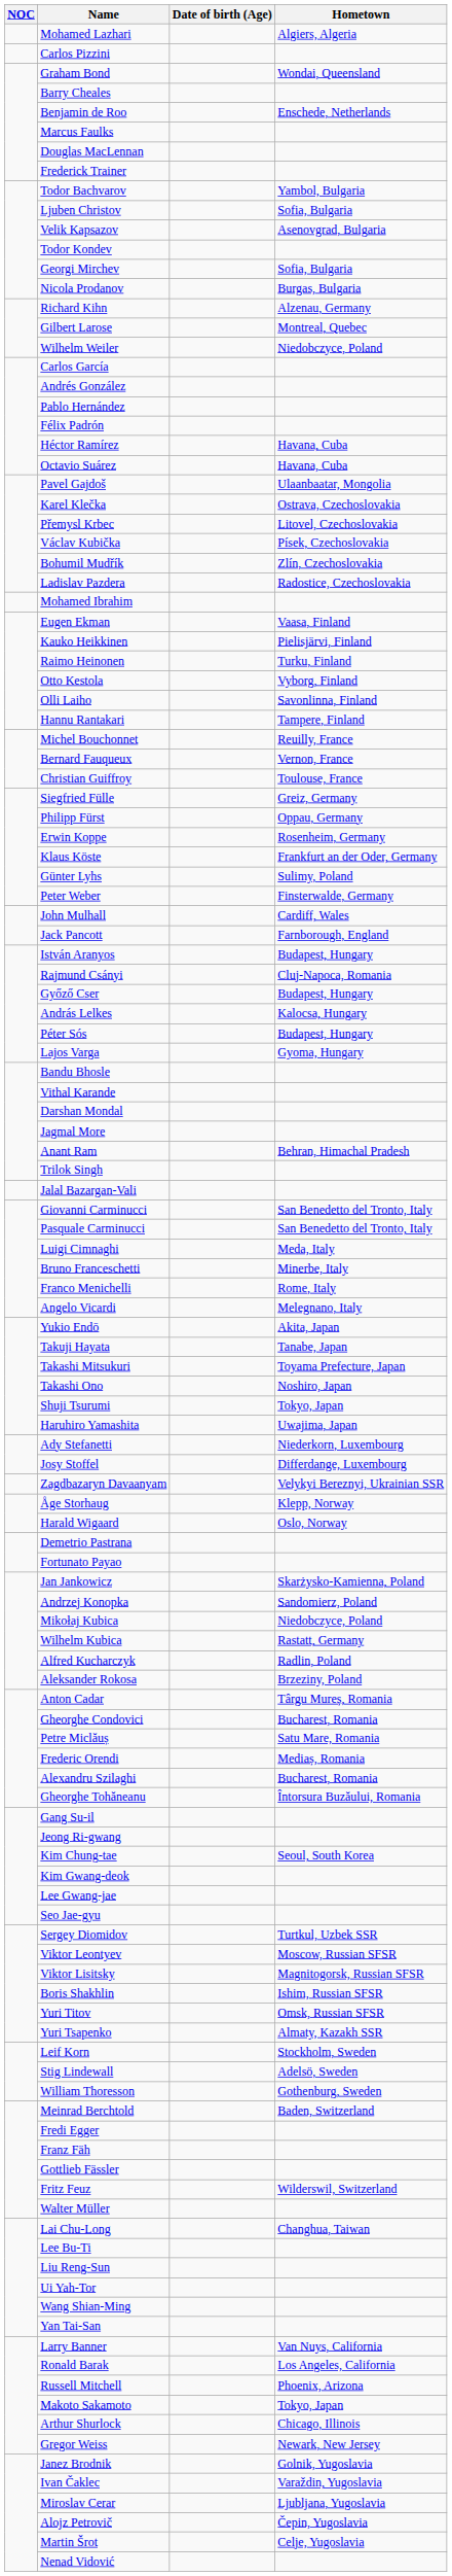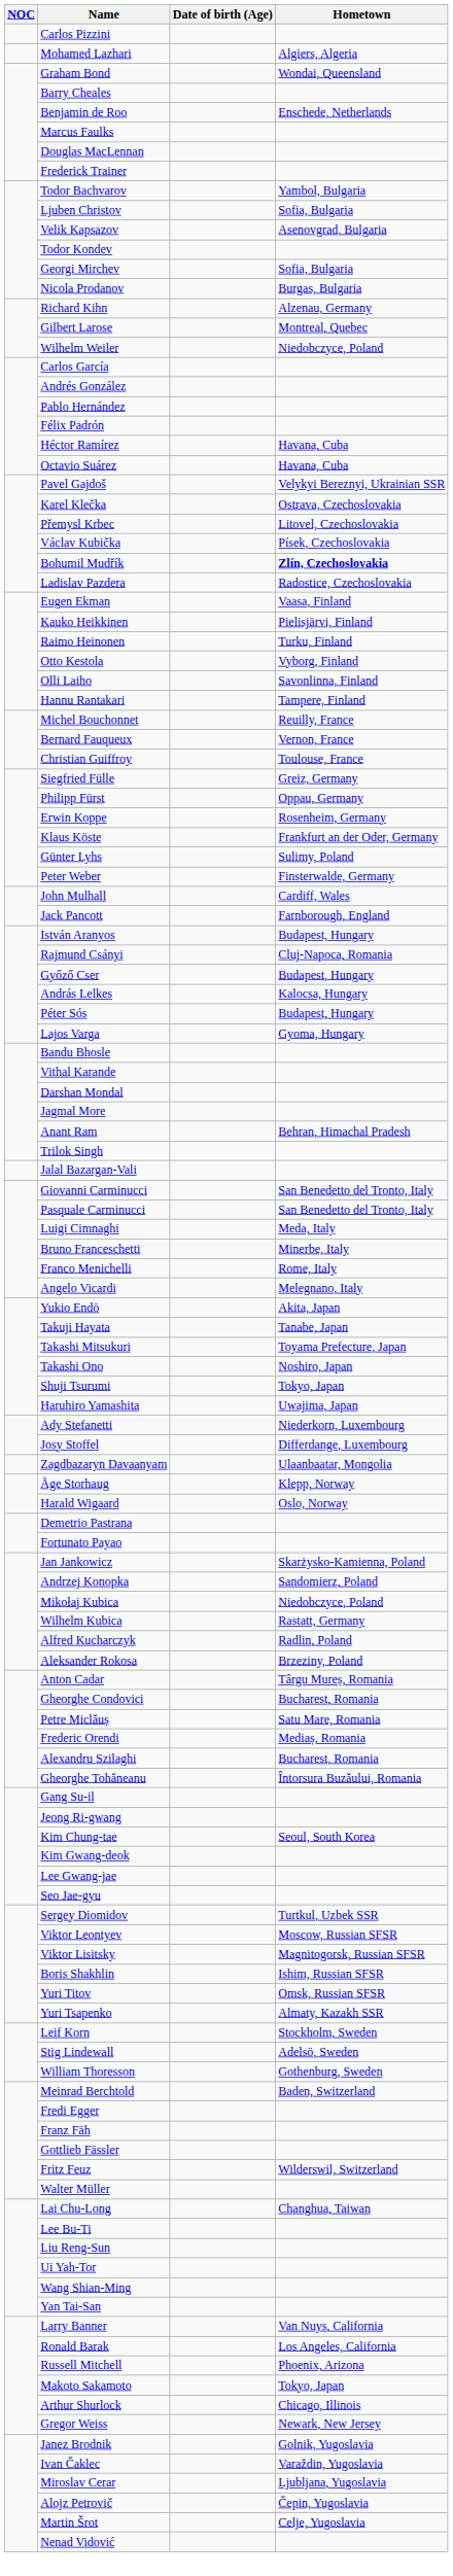 <table class="wikitable sortable">
 <tr>
 <th><a href='#'>NOC</a></th>
 <th>Name</th>
 <th>Date of birth (Age)</th>
 <th>Hometown</th>
 </tr>
 <tr>
 <td></td>
+<td><a href='#'>Carlos Pizzini</a></td>
+<td></td>
+<td></td>
+</tr>
+<tr>
+<td></td>
 <td><a href='#'>Mohamed Lazhari</a></td>
 <td></td>
 <td><a href='#'>Algiers, Algeria</a></td>
-</tr>
-<tr>
-<td></td>
-<td><a href='#'>Carlos Pizzini</a></td>
-<td></td>
-<td></td>
 </tr>
 <tr>
 <td rowspan="6"></td>
 <td><a href='#'>Graham Bond</a></td>
 <td></td>
 <td><a href='#'>Wondai, Queensland</a></td>
 </tr>
 <tr>
 <td><a href='#'>Barry Cheales</a></td>
 <td></td>
 <td></td>
 </tr>
 <tr>
 <td><a href='#'>Benjamin de Roo</a></td>
 <td></td>
 <td><a href='#'>Enschede, Netherlands</a></td>
 </tr>
 <tr>
 <td><a href='#'>Marcus Faulks</a></td>
 <td></td>
 <td></td>
 </tr>
 <tr>
 <td><a href='#'>Douglas MacLennan</a></td>
 <td></td>
 <td></td>
 </tr>
 <tr>
 <td><a href='#'>Frederick Trainer</a></td>
 <td></td>
 <td></td>
 </tr>
 <tr>
 <td rowspan="6"></td>
 <td><a href='#'>Todor Bachvarov</a></td>
 <td></td>
 <td><a href='#'>Yambol, Bulgaria</a></td>
 </tr>
 <tr>
 <td><a href='#'>Ljuben Christov</a></td>
 <td></td>
 <td><a href='#'>Sofia, Bulgaria</a></td>
 </tr>
 <tr>
 <td><a href='#'>Velik Kapsazov</a></td>
 <td></td>
 <td><a href='#'>Asenovgrad, Bulgaria</a></td>
 </tr>
 <tr>
 <td><a href='#'>Todor Kondev</a></td>
 <td></td>
 <td></td>
 </tr>
 <tr>
 <td><a href='#'>Georgi Mirchev</a></td>
 <td></td>
 <td><a href='#'>Sofia, Bulgaria</a></td>
 </tr>
 <tr>
 <td><a href='#'>Nicola Prodanov</a></td>
 <td></td>
 <td><a href='#'>Burgas, Bulgaria</a></td>
 </tr>
 <tr>
 <td rowspan="3"></td>
 <td><a href='#'>Richard Kihn</a></td>
 <td></td>
 <td><a href='#'>Alzenau, Germany</a></td>
 </tr>
 <tr>
 <td><a href='#'>Gilbert Larose</a></td>
 <td></td>
 <td><a href='#'>Montreal, Quebec</a></td>
 </tr>
 <tr>
 <td><a href='#'>Wilhelm Weiler</a></td>
 <td></td>
 <td><a href='#'>Niedobczyce, Poland</a></td>
 </tr>
 <tr>
 <td rowspan="6"></td>
 <td><a href='#'>Carlos García</a></td>
 <td></td>
 <td></td>
 </tr>
 <tr>
 <td><a href='#'>Andrés González</a></td>
 <td></td>
 <td></td>
 </tr>
 <tr>
 <td><a href='#'>Pablo Hernández</a></td>
 <td></td>
 <td></td>
 </tr>
 <tr>
 <td><a href='#'>Félix Padrón</a></td>
 <td></td>
 <td></td>
 </tr>
 <tr>
 <td><a href='#'>Héctor Ramírez</a></td>
 <td></td>
 <td><a href='#'>Havana, Cuba</a></td>
 </tr>
 <tr>
 <td><a href='#'>Octavio Suárez</a></td>
 <td></td>
 <td><a href='#'>Havana, Cuba</a></td>
 </tr>
 <tr>
 <td rowspan="6"></td>
 <td><a href='#'>Pavel Gajdoš</a></td>
 <td></td>
-<td><a href='#'>Ulaanbaatar, Mongolia</a></td>
+<td><a href='#'>Velykyi Bereznyi, Ukrainian SSR</a></td>
 </tr>
 <tr>
 <td><a href='#'>Karel Klečka</a></td>
 <td></td>
 <td><a href='#'>Ostrava, Czechoslovakia</a></td>
 </tr>
 <tr>
 <td><a href='#'>Přemysl Krbec</a></td>
 <td></td>
 <td><a href='#'>Litovel, Czechoslovakia</a></td>
 </tr>
 <tr>
 <td><a href='#'>Václav Kubička</a></td>
 <td></td>
 <td><a href='#'>Písek, Czechoslovakia</a></td>
 </tr>
 <tr>
 <td><a href='#'>Bohumil Mudřík</a></td>
 <td></td>
-<td><a href='#'>Zlín, Czechoslovakia</a></td>
+<td><strong><a href='#'>Zlín, Czechoslovakia</a></strong></td>
 </tr>
 <tr>
 <td><a href='#'>Ladislav Pazdera</a></td>
 <td></td>
 <td><a href='#'>Radostice, Czechoslovakia</a></td>
-</tr>
-<tr>
-<td></td>
-<td><a href='#'>Mohamed Ibrahim</a></td>
-<td></td>
-<td></td>
 </tr>
 <tr>
 <td rowspan="6"></td>
 <td><a href='#'>Eugen Ekman</a></td>
 <td></td>
 <td><a href='#'>Vaasa, Finland</a></td>
 </tr>
 <tr>
 <td><a href='#'>Kauko Heikkinen</a></td>
 <td></td>
 <td><a href='#'>Pielisjärvi, Finland</a></td>
 </tr>
 <tr>
 <td><a href='#'>Raimo Heinonen</a></td>
 <td></td>
 <td><a href='#'>Turku, Finland</a></td>
 </tr>
 <tr>
 <td><a href='#'>Otto Kestola</a></td>
 <td></td>
 <td><a href='#'>Vyborg, Finland</a></td>
 </tr>
 <tr>
 <td><a href='#'>Olli Laiho</a></td>
 <td></td>
 <td><a href='#'>Savonlinna, Finland</a></td>
 </tr>
 <tr>
 <td><a href='#'>Hannu Rantakari</a></td>
 <td></td>
 <td><a href='#'>Tampere, Finland</a></td>
 </tr>
 <tr>
 <td rowspan="3"></td>
 <td><a href='#'>Michel Bouchonnet</a></td>
 <td></td>
 <td><a href='#'>Reuilly, France</a></td>
 </tr>
 <tr>
 <td><a href='#'>Bernard Fauqueux</a></td>
 <td></td>
 <td><a href='#'>Vernon, France</a></td>
 </tr>
 <tr>
 <td><a href='#'>Christian Guiffroy</a></td>
 <td></td>
 <td><a href='#'>Toulouse, France</a></td>
 </tr>
 <tr>
 <td rowspan="6"></td>
 <td><a href='#'>Siegfried Fülle</a></td>
 <td></td>
 <td><a href='#'>Greiz, Germany</a></td>
 </tr>
 <tr>
 <td><a href='#'>Philipp Fürst</a></td>
 <td></td>
 <td><a href='#'>Oppau, Germany</a></td>
 </tr>
 <tr>
 <td><a href='#'>Erwin Koppe</a></td>
 <td></td>
 <td><a href='#'>Rosenheim, Germany</a></td>
 </tr>
 <tr>
 <td><a href='#'>Klaus Köste</a></td>
 <td></td>
 <td><a href='#'>Frankfurt an der Oder, Germany</a></td>
 </tr>
 <tr>
 <td><a href='#'>Günter Lyhs</a></td>
 <td></td>
 <td><a href='#'>Sulimy, Poland</a></td>
 </tr>
 <tr>
 <td><a href='#'>Peter Weber</a></td>
 <td></td>
 <td><a href='#'>Finsterwalde, Germany</a></td>
 </tr>
 <tr>
 <td rowspan="2"></td>
 <td><a href='#'>John Mulhall</a></td>
 <td></td>
 <td><a href='#'>Cardiff, Wales</a></td>
 </tr>
 <tr>
 <td><a href='#'>Jack Pancott</a></td>
 <td></td>
 <td><a href='#'>Farnborough, England</a></td>
 </tr>
 <tr>
 <td rowspan="6"></td>
 <td><a href='#'>István Aranyos</a></td>
 <td></td>
 <td><a href='#'>Budapest, Hungary</a></td>
 </tr>
 <tr>
 <td><a href='#'>Rajmund Csányi</a></td>
 <td></td>
 <td><a href='#'>Cluj-Napoca, Romania</a></td>
 </tr>
 <tr>
 <td><a href='#'>Győző Cser</a></td>
 <td></td>
 <td><a href='#'>Budapest, Hungary</a></td>
 </tr>
 <tr>
 <td><a href='#'>András Lelkes</a></td>
 <td></td>
 <td><a href='#'>Kalocsa, Hungary</a></td>
 </tr>
 <tr>
 <td><a href='#'>Péter Sós</a></td>
 <td></td>
 <td><a href='#'>Budapest, Hungary</a></td>
 </tr>
 <tr>
 <td><a href='#'>Lajos Varga</a></td>
 <td></td>
 <td><a href='#'>Gyoma, Hungary</a></td>
 </tr>
 <tr>
 <td rowspan="6"></td>
 <td><a href='#'>Bandu Bhosle</a></td>
 <td></td>
 <td></td>
 </tr>
 <tr>
 <td><a href='#'>Vithal Karande</a></td>
 <td></td>
 <td></td>
 </tr>
 <tr>
 <td><a href='#'>Darshan Mondal</a></td>
 <td></td>
 <td></td>
 </tr>
 <tr>
 <td><a href='#'>Jagmal More</a></td>
 <td></td>
 <td></td>
 </tr>
 <tr>
 <td><a href='#'>Anant Ram</a></td>
 <td></td>
 <td><a href='#'>Behran, Himachal Pradesh</a></td>
 </tr>
 <tr>
 <td><a href='#'>Trilok Singh</a></td>
 <td></td>
 <td></td>
 </tr>
 <tr>
 <td></td>
 <td><a href='#'>Jalal Bazargan-Vali</a></td>
 <td></td>
 <td></td>
 </tr>
 <tr>
 <td rowspan="6"></td>
 <td><a href='#'>Giovanni Carminucci</a></td>
 <td></td>
 <td><a href='#'>San Benedetto del Tronto, Italy</a></td>
 </tr>
 <tr>
 <td><a href='#'>Pasquale Carminucci</a></td>
 <td></td>
 <td><a href='#'>San Benedetto del Tronto, Italy</a></td>
 </tr>
 <tr>
 <td><a href='#'>Luigi Cimnaghi</a></td>
 <td></td>
 <td><a href='#'>Meda, Italy</a></td>
 </tr>
 <tr>
 <td><a href='#'>Bruno Franceschetti</a></td>
 <td></td>
 <td><a href='#'>Minerbe, Italy</a></td>
 </tr>
 <tr>
 <td><a href='#'>Franco Menichelli</a></td>
 <td></td>
 <td><a href='#'>Rome, Italy</a></td>
 </tr>
 <tr>
 <td><a href='#'>Angelo Vicardi</a></td>
 <td></td>
 <td><a href='#'>Melegnano, Italy</a></td>
 </tr>
 <tr>
 <td rowspan="6"></td>
 <td><a href='#'>Yukio Endō</a></td>
 <td></td>
 <td><a href='#'>Akita, Japan</a></td>
 </tr>
 <tr>
 <td><a href='#'>Takuji Hayata</a></td>
 <td></td>
 <td><a href='#'>Tanabe, Japan</a></td>
 </tr>
 <tr>
 <td><a href='#'>Takashi Mitsukuri</a></td>
 <td></td>
 <td><a href='#'>Toyama Prefecture, Japan</a></td>
 </tr>
 <tr>
 <td><a href='#'>Takashi Ono</a></td>
 <td></td>
 <td><a href='#'>Noshiro, Japan</a></td>
 </tr>
 <tr>
 <td><a href='#'>Shuji Tsurumi</a></td>
 <td></td>
 <td><a href='#'>Tokyo, Japan</a></td>
 </tr>
 <tr>
 <td><a href='#'>Haruhiro Yamashita</a></td>
 <td></td>
 <td><a href='#'>Uwajima, Japan</a></td>
 </tr>
 <tr>
 <td rowspan="2"></td>
 <td><a href='#'>Ady Stefanetti</a></td>
 <td></td>
 <td><a href='#'>Niederkorn, Luxembourg</a></td>
 </tr>
 <tr>
 <td><a href='#'>Josy Stoffel</a></td>
 <td></td>
 <td><a href='#'>Differdange, Luxembourg</a></td>
 </tr>
 <tr>
 <td></td>
 <td><a href='#'>Zagdbazaryn Davaanyam</a></td>
 <td></td>
-<td><a href='#'>Velykyi Bereznyi, Ukrainian SSR</a></td>
+<td><a href='#'>Ulaanbaatar, Mongolia</a></td>
 </tr>
 <tr>
 <td rowspan="2"></td>
 <td><a href='#'>Åge Storhaug</a></td>
 <td></td>
 <td><a href='#'>Klepp, Norway</a></td>
 </tr>
 <tr>
 <td><a href='#'>Harald Wigaard</a></td>
 <td></td>
 <td><a href='#'>Oslo, Norway</a></td>
 </tr>
 <tr>
 <td rowspan="2"></td>
 <td><a href='#'>Demetrio Pastrana</a></td>
 <td></td>
 <td></td>
 </tr>
 <tr>
 <td><a href='#'>Fortunato Payao</a></td>
 <td></td>
 <td></td>
 </tr>
 <tr>
 <td rowspan="6"></td>
 <td><a href='#'>Jan Jankowicz</a></td>
 <td></td>
 <td><a href='#'>Skarżysko-Kamienna, Poland</a></td>
 </tr>
 <tr>
 <td><a href='#'>Andrzej Konopka</a></td>
 <td></td>
 <td><a href='#'>Sandomierz, Poland</a></td>
 </tr>
 <tr>
 <td><a href='#'>Mikołaj Kubica</a></td>
 <td></td>
 <td><a href='#'>Niedobczyce, Poland</a></td>
 </tr>
 <tr>
 <td><a href='#'>Wilhelm Kubica</a></td>
 <td></td>
 <td><a href='#'>Rastatt, Germany</a></td>
 </tr>
 <tr>
 <td><a href='#'>Alfred Kucharczyk</a></td>
 <td></td>
 <td><a href='#'>Radlin, Poland</a></td>
 </tr>
 <tr>
 <td><a href='#'>Aleksander Rokosa</a></td>
 <td></td>
 <td><a href='#'>Brzeziny, Poland</a></td>
 </tr>
 <tr>
 <td rowspan="6"></td>
 <td><a href='#'>Anton Cadar</a></td>
 <td></td>
 <td><a href='#'>Târgu Mureș, Romania</a></td>
 </tr>
 <tr>
 <td><a href='#'>Gheorghe Condovici</a></td>
 <td></td>
 <td><a href='#'>Bucharest, Romania</a></td>
 </tr>
 <tr>
 <td><a href='#'>Petre Miclăuș</a></td>
 <td></td>
 <td><a href='#'>Satu Mare, Romania</a></td>
 </tr>
 <tr>
 <td><a href='#'>Frederic Orendi</a></td>
 <td></td>
 <td><a href='#'>Mediaș, Romania</a></td>
 </tr>
 <tr>
 <td><a href='#'>Alexandru Szilaghi</a></td>
 <td></td>
 <td><a href='#'>Bucharest, Romania</a></td>
 </tr>
 <tr>
 <td><a href='#'>Gheorghe Tohăneanu</a></td>
 <td></td>
 <td><a href='#'>Întorsura Buzăului, Romania</a></td>
 </tr>
 <tr>
 <td rowspan="6"></td>
 <td><a href='#'>Gang Su-il</a></td>
 <td></td>
 <td></td>
 </tr>
 <tr>
 <td><a href='#'>Jeong Ri-gwang</a></td>
 <td></td>
 <td></td>
 </tr>
 <tr>
 <td><a href='#'>Kim Chung-tae</a></td>
 <td></td>
 <td><a href='#'>Seoul, South Korea</a></td>
 </tr>
 <tr>
 <td><a href='#'>Kim Gwang-deok</a></td>
 <td></td>
 <td></td>
 </tr>
 <tr>
 <td><a href='#'>Lee Gwang-jae</a></td>
 <td></td>
 <td></td>
 </tr>
 <tr>
 <td><a href='#'>Seo Jae-gyu</a></td>
 <td></td>
 <td></td>
 </tr>
 <tr>
 <td rowspan="6"></td>
 <td><a href='#'>Sergey Diomidov</a></td>
 <td></td>
 <td><a href='#'>Turtkul, Uzbek SSR</a></td>
 </tr>
 <tr>
 <td><a href='#'>Viktor Leontyev</a></td>
 <td></td>
 <td><a href='#'>Moscow, Russian SFSR</a></td>
 </tr>
 <tr>
 <td><a href='#'>Viktor Lisitsky</a></td>
 <td></td>
 <td><a href='#'>Magnitogorsk, Russian SFSR</a></td>
 </tr>
 <tr>
 <td><a href='#'>Boris Shakhlin</a></td>
 <td></td>
 <td><a href='#'>Ishim, Russian SFSR</a></td>
 </tr>
 <tr>
 <td><a href='#'>Yuri Titov</a></td>
 <td></td>
 <td><a href='#'>Omsk, Russian SFSR</a></td>
 </tr>
 <tr>
 <td><a href='#'>Yuri Tsapenko</a></td>
 <td></td>
 <td><a href='#'>Almaty, Kazakh SSR</a></td>
 </tr>
 <tr>
 <td rowspan="3"></td>
 <td><a href='#'>Leif Korn</a></td>
 <td></td>
 <td><a href='#'>Stockholm, Sweden</a></td>
 </tr>
 <tr>
 <td><a href='#'>Stig Lindewall</a></td>
 <td></td>
 <td><a href='#'>Adelsö, Sweden</a></td>
 </tr>
 <tr>
 <td><a href='#'>William Thoresson</a></td>
 <td></td>
 <td><a href='#'>Gothenburg, Sweden</a></td>
 </tr>
 <tr>
 <td rowspan="6"></td>
 <td><a href='#'>Meinrad Berchtold</a></td>
 <td></td>
 <td><a href='#'>Baden, Switzerland</a></td>
 </tr>
 <tr>
 <td><a href='#'>Fredi Egger</a></td>
 <td></td>
 <td></td>
 </tr>
 <tr>
 <td><a href='#'>Franz Fäh</a></td>
 <td></td>
 <td></td>
 </tr>
 <tr>
 <td><a href='#'>Gottlieb Fässler</a></td>
 <td></td>
 <td></td>
 </tr>
 <tr>
 <td><a href='#'>Fritz Feuz</a></td>
 <td></td>
 <td><a href='#'>Wilderswil, Switzerland</a></td>
 </tr>
 <tr>
 <td><a href='#'>Walter Müller</a></td>
 <td></td>
 <td></td>
 </tr>
 <tr>
 <td rowspan="6"></td>
 <td><a href='#'>Lai Chu-Long</a></td>
 <td></td>
 <td><a href='#'>Changhua, Taiwan</a></td>
 </tr>
 <tr>
 <td><a href='#'>Lee Bu-Ti</a></td>
 <td></td>
 <td></td>
 </tr>
 <tr>
 <td><a href='#'>Liu Reng-Sun</a></td>
 <td></td>
 <td></td>
 </tr>
 <tr>
 <td><a href='#'>Ui Yah-Tor</a></td>
 <td></td>
 <td></td>
 </tr>
 <tr>
 <td><a href='#'>Wang Shian-Ming</a></td>
 <td></td>
 <td></td>
 </tr>
 <tr>
 <td><a href='#'>Yan Tai-San</a></td>
 <td></td>
 <td></td>
 </tr>
 <tr>
 <td rowspan="6"></td>
 <td><a href='#'>Larry Banner</a></td>
 <td></td>
 <td><a href='#'>Van Nuys, California</a></td>
 </tr>
 <tr>
 <td><a href='#'>Ronald Barak</a></td>
 <td></td>
 <td><a href='#'>Los Angeles, California</a></td>
 </tr>
 <tr>
 <td><a href='#'>Russell Mitchell</a></td>
 <td></td>
 <td><a href='#'>Phoenix, Arizona</a></td>
 </tr>
 <tr>
 <td><a href='#'>Makoto Sakamoto</a></td>
 <td></td>
 <td><a href='#'>Tokyo, Japan</a></td>
 </tr>
 <tr>
 <td><a href='#'>Arthur Shurlock</a></td>
 <td></td>
 <td><a href='#'>Chicago, Illinois</a></td>
 </tr>
 <tr>
 <td><a href='#'>Gregor Weiss</a></td>
 <td></td>
 <td><a href='#'>Newark, New Jersey</a></td>
 </tr>
 <tr>
 <td rowspan="6"></td>
 <td><a href='#'>Janez Brodnik</a></td>
 <td></td>
 <td><a href='#'>Golnik, Yugoslavia</a></td>
 </tr>
 <tr>
 <td><a href='#'>Ivan Čaklec</a></td>
 <td></td>
 <td><a href='#'>Varaždin, Yugoslavia</a></td>
 </tr>
 <tr>
 <td><a href='#'>Miroslav Cerar</a></td>
 <td></td>
 <td><a href='#'>Ljubljana, Yugoslavia</a></td>
 </tr>
 <tr>
 <td><a href='#'>Alojz Petrovič</a></td>
 <td></td>
 <td><a href='#'>Čepin, Yugoslavia</a></td>
 </tr>
 <tr>
 <td><a href='#'>Martin Šrot</a></td>
 <td></td>
 <td><a href='#'>Celje, Yugoslavia</a></td>
 </tr>
 <tr>
 <td><a href='#'>Nenad Vidović</a></td>
 <td></td>
 <td></td>
 </tr>
 </table>
